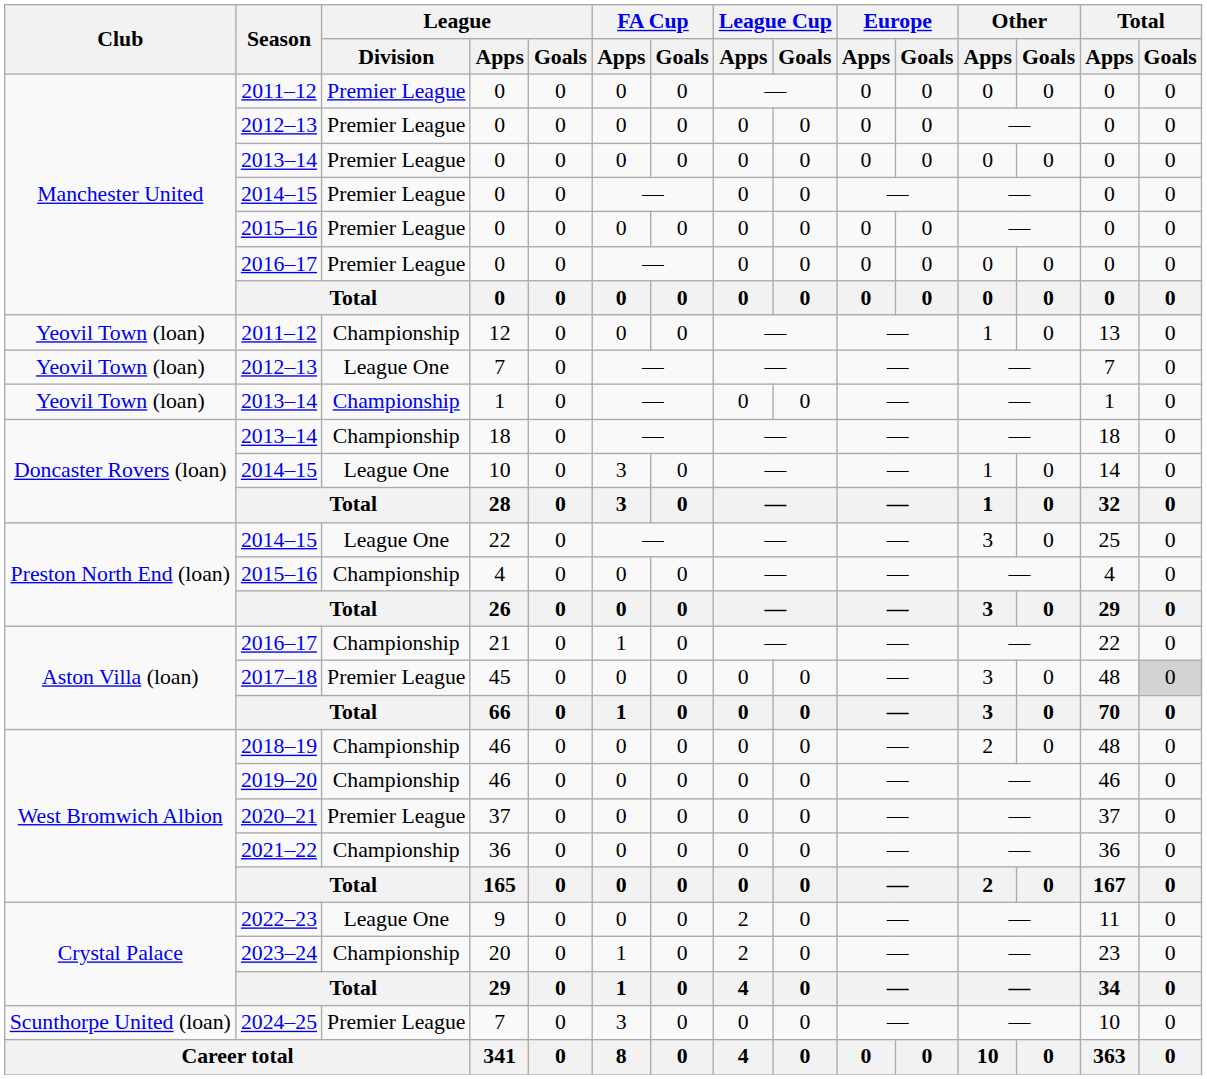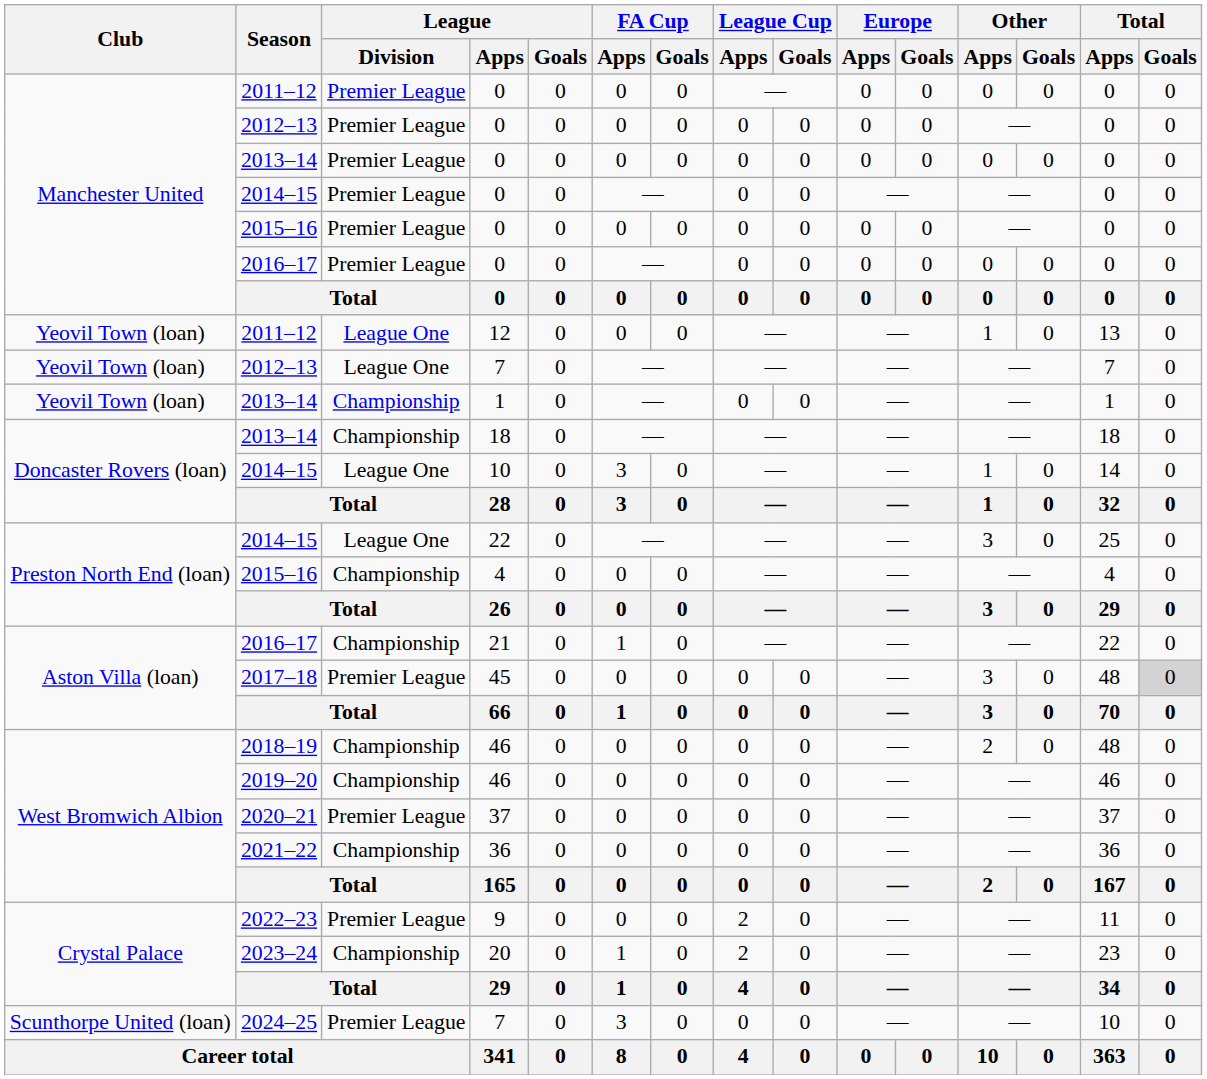 <table class="wikitable" style="text-align: center;">
 <tr>
 <th rowspan="2">Club</th>
 <th rowspan="2">Season</th>
 <th colspan="3">League</th>
 <th colspan="2"><a href='#'>FA Cup</a></th>
 <th colspan="2"><a href='#'>League Cup</a></th>
 <th colspan="2"><a href='#'>Europe</a></th>
 <th colspan="2">Other</th>
 <th colspan="2">Total</th>
 </tr>
 <tr>
 <th>Division</th>
 <th>Apps</th>
 <th>Goals</th>
 <th>Apps</th>
 <th>Goals</th>
 <th>Apps</th>
 <th>Goals</th>
 <th>Apps</th>
 <th>Goals</th>
 <th>Apps</th>
 <th>Goals</th>
 <th>Apps</th>
 <th>Goals</th>
 </tr>
 <tr>
 <td rowspan="7"><a href='#'>Manchester United</a></td>
 <td><a href='#'>2011–12</a></td>
 <td><a href='#'>Premier League</a></td>
 <td>0</td>
 <td>0</td>
 <td>0</td>
 <td>0</td>
 <td colspan="2">—</td>
 <td>0</td>
 <td>0</td>
 <td>0</td>
 <td>0</td>
 <td>0</td>
 <td>0</td>
 </tr>
 <tr>
 <td><a href='#'>2012–13</a></td>
 <td>Premier League</td>
 <td>0</td>
 <td>0</td>
 <td>0</td>
 <td>0</td>
 <td>0</td>
 <td>0</td>
 <td>0</td>
 <td>0</td>
 <td colspan="2">—</td>
 <td>0</td>
 <td>0</td>
 </tr>
 <tr>
 <td><a href='#'>2013–14</a></td>
 <td>Premier League</td>
 <td>0</td>
 <td>0</td>
 <td>0</td>
 <td>0</td>
 <td>0</td>
 <td>0</td>
 <td>0</td>
 <td>0</td>
 <td>0</td>
 <td>0</td>
 <td>0</td>
 <td>0</td>
 </tr>
 <tr>
 <td><a href='#'>2014–15</a></td>
 <td>Premier League</td>
 <td>0</td>
 <td>0</td>
 <td colspan="2">—</td>
 <td>0</td>
 <td>0</td>
 <td colspan="2">—</td>
 <td colspan="2">—</td>
 <td>0</td>
 <td>0</td>
 </tr>
 <tr>
 <td><a href='#'>2015–16</a></td>
 <td>Premier League</td>
 <td>0</td>
 <td>0</td>
 <td>0</td>
 <td>0</td>
 <td>0</td>
 <td>0</td>
 <td>0</td>
 <td>0</td>
 <td colspan="2">—</td>
 <td>0</td>
 <td>0</td>
 </tr>
 <tr>
 <td><a href='#'>2016–17</a></td>
 <td>Premier League</td>
 <td>0</td>
 <td>0</td>
 <td colspan="2">—</td>
 <td>0</td>
 <td>0</td>
 <td>0</td>
 <td>0</td>
 <td>0</td>
 <td>0</td>
 <td>0</td>
 <td>0</td>
 </tr>
 <tr>
 <th colspan="2">Total</th>
 <th>0</th>
 <th>0</th>
 <th>0</th>
 <th>0</th>
 <th>0</th>
 <th>0</th>
 <th>0</th>
 <th>0</th>
 <th>0</th>
 <th>0</th>
 <th>0</th>
 <th>0</th>
 </tr>
 <tr>
 <td><a href='#'>Yeovil Town</a> (loan)</td>
 <td><a href='#'>2011–12</a></td>
-<td>Championship</td>
+<td><a href='#'>League One</a></td>
 <td>12</td>
 <td>0</td>
 <td>0</td>
 <td>0</td>
 <td colspan="2">—</td>
 <td colspan="2">—</td>
 <td>1</td>
 <td>0</td>
 <td>13</td>
 <td>0</td>
 </tr>
 <tr>
 <td><a href='#'>Yeovil Town</a> (loan)</td>
 <td><a href='#'>2012–13</a></td>
 <td>League One</td>
 <td>7</td>
 <td>0</td>
 <td colspan="2">—</td>
 <td colspan="2">—</td>
 <td colspan="2">—</td>
 <td colspan="2">—</td>
 <td>7</td>
 <td>0</td>
 </tr>
 <tr>
 <td><a href='#'>Yeovil Town</a> (loan)</td>
 <td><a href='#'>2013–14</a></td>
 <td><a href='#'>Championship</a></td>
 <td>1</td>
 <td>0</td>
 <td colspan="2">—</td>
 <td>0</td>
 <td>0</td>
 <td colspan="2">—</td>
 <td colspan="2">—</td>
 <td>1</td>
 <td>0</td>
 </tr>
 <tr>
 <td rowspan="3"><a href='#'>Doncaster Rovers</a> (loan)</td>
 <td><a href='#'>2013–14</a></td>
 <td>Championship</td>
 <td>18</td>
 <td>0</td>
 <td colspan="2">—</td>
 <td colspan="2">—</td>
 <td colspan="2">—</td>
 <td colspan="2">—</td>
 <td>18</td>
 <td>0</td>
 </tr>
 <tr>
 <td><a href='#'>2014–15</a></td>
 <td>League One</td>
 <td>10</td>
 <td>0</td>
 <td>3</td>
 <td>0</td>
 <td colspan="2">—</td>
 <td colspan="2">—</td>
 <td>1</td>
 <td>0</td>
 <td>14</td>
 <td>0</td>
 </tr>
 <tr>
 <th colspan="2">Total</th>
 <th>28</th>
 <th>0</th>
 <th>3</th>
 <th>0</th>
 <th colspan="2">—</th>
 <th colspan="2">—</th>
 <th>1</th>
 <th>0</th>
 <th>32</th>
 <th>0</th>
 </tr>
 <tr>
 <td rowspan="3"><a href='#'>Preston North End</a> (loan)</td>
 <td><a href='#'>2014–15</a></td>
 <td>League One</td>
 <td>22</td>
 <td>0</td>
 <td colspan="2">—</td>
 <td colspan="2">—</td>
 <td colspan="2">—</td>
 <td>3</td>
 <td>0</td>
 <td>25</td>
 <td>0</td>
 </tr>
 <tr>
 <td><a href='#'>2015–16</a></td>
 <td>Championship</td>
 <td>4</td>
 <td>0</td>
 <td>0</td>
 <td>0</td>
 <td colspan="2">—</td>
 <td colspan="2">—</td>
 <td colspan="2">—</td>
 <td>4</td>
 <td>0</td>
 </tr>
 <tr>
 <th colspan="2">Total</th>
 <th>26</th>
 <th>0</th>
 <th>0</th>
 <th>0</th>
 <th colspan="2">—</th>
 <th colspan="2">—</th>
 <th>3</th>
 <th>0</th>
 <th>29</th>
 <th>0</th>
 </tr>
 <tr>
 <td rowspan="3"><a href='#'>Aston Villa</a> (loan)</td>
 <td><a href='#'>2016–17</a></td>
 <td>Championship</td>
 <td>21</td>
 <td>0</td>
 <td>1</td>
 <td>0</td>
 <td colspan="2">—</td>
 <td colspan="2">—</td>
 <td colspan="2">—</td>
 <td>22</td>
 <td>0</td>
 </tr>
 <tr>
 <td><a href='#'>2017–18</a></td>
 <td>Premier League</td>
 <td>45</td>
 <td>0</td>
 <td>0</td>
 <td>0</td>
 <td>0</td>
 <td>0</td>
 <td colspan="2">—</td>
 <td>3</td>
 <td>0</td>
 <td>48</td>
 <td style="background: lightgrey;">0</td>
 </tr>
 <tr>
 <th colspan="2">Total</th>
 <th>66</th>
 <th>0</th>
 <th>1</th>
 <th>0</th>
 <th>0</th>
 <th>0</th>
 <th colspan="2">—</th>
 <th>3</th>
 <th>0</th>
 <th>70</th>
 <th>0</th>
 </tr>
 <tr>
 <td rowspan="5"><a href='#'>West Bromwich Albion</a></td>
 <td><a href='#'>2018–19</a></td>
 <td>Championship</td>
 <td>46</td>
 <td>0</td>
 <td>0</td>
 <td>0</td>
 <td>0</td>
 <td>0</td>
 <td colspan="2">—</td>
 <td>2</td>
 <td>0</td>
 <td>48</td>
 <td>0</td>
 </tr>
 <tr>
 <td><a href='#'>2019–20</a></td>
 <td>Championship</td>
 <td>46</td>
 <td>0</td>
 <td>0</td>
 <td>0</td>
 <td>0</td>
 <td>0</td>
 <td colspan="2">—</td>
 <td colspan="2">—</td>
 <td>46</td>
 <td>0</td>
 </tr>
 <tr>
 <td><a href='#'>2020–21</a></td>
 <td>Premier League</td>
 <td>37</td>
 <td>0</td>
 <td>0</td>
 <td>0</td>
 <td>0</td>
 <td>0</td>
 <td colspan="2">—</td>
 <td colspan="2">—</td>
 <td>37</td>
 <td>0</td>
 </tr>
 <tr>
 <td><a href='#'>2021–22</a></td>
 <td>Championship</td>
 <td>36</td>
 <td>0</td>
 <td>0</td>
 <td>0</td>
 <td>0</td>
 <td>0</td>
 <td colspan="2">—</td>
 <td colspan="2">—</td>
 <td>36</td>
 <td>0</td>
 </tr>
 <tr>
 <th colspan="2">Total</th>
 <th>165</th>
 <th>0</th>
 <th>0</th>
 <th>0</th>
 <th>0</th>
 <th>0</th>
 <th colspan="2">—</th>
 <th>2</th>
 <th>0</th>
 <th>167</th>
 <th>0</th>
 </tr>
 <tr>
 <td rowspan="3"><a href='#'>Crystal Palace</a></td>
 <td><a href='#'>2022–23</a></td>
-<td>League One</td>
+<td>Premier League</td>
 <td>9</td>
 <td>0</td>
 <td>0</td>
 <td>0</td>
 <td>2</td>
 <td>0</td>
 <td colspan="2">—</td>
 <td colspan="2">—</td>
 <td>11</td>
 <td>0</td>
 </tr>
 <tr>
 <td><a href='#'>2023–24</a></td>
 <td>Championship</td>
 <td>20</td>
 <td>0</td>
 <td>1</td>
 <td>0</td>
 <td>2</td>
 <td>0</td>
 <td colspan="2">—</td>
 <td colspan="2">—</td>
 <td>23</td>
 <td>0</td>
 </tr>
 <tr>
 <th colspan="2">Total</th>
 <th>29</th>
 <th>0</th>
 <th>1</th>
 <th>0</th>
 <th>4</th>
 <th>0</th>
 <th colspan="2">—</th>
 <th colspan="2">—</th>
 <th>34</th>
 <th>0</th>
 </tr>
 <tr>
 <td><a href='#'>Scunthorpe United</a> (loan)</td>
 <td><a href='#'>2024–25</a></td>
 <td>Premier League</td>
 <td>7</td>
 <td>0</td>
 <td>3</td>
 <td>0</td>
 <td>0</td>
 <td>0</td>
 <td colspan="2">—</td>
 <td colspan="2">—</td>
 <td>10</td>
 <td>0</td>
 </tr>
 <tr>
 <th colspan="3">Career total</th>
 <th>341</th>
 <th>0</th>
 <th>8</th>
 <th>0</th>
 <th>4</th>
 <th>0</th>
 <th>0</th>
 <th>0</th>
 <th>10</th>
 <th>0</th>
 <th>363</th>
 <th>0</th>
 </tr>
 </table>
